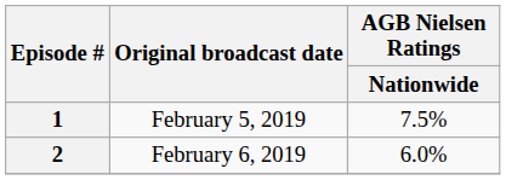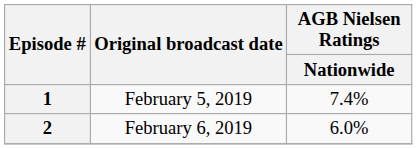 <table class="wikitable" style="text-align:center">
 <tr>
 <th rowspan="2">Episode #</th>
 <th rowspan="2">Original broadcast date</th>
 <th>AGB Nielsen Ratings</th>
 </tr>
 <tr>
 <th width="100">Nationwide</th>
 </tr>
 <tr>
 <th>1</th>
 <td>February 5, 2019</td>
-<td>7.5%</td>
+<td>7.4%</td>
 </tr>
 <tr>
 <th>2</th>
 <td>February 6, 2019</td>
 <td>6.0%</td>
 </tr>
 <tr>
 </tr>
 </table>
